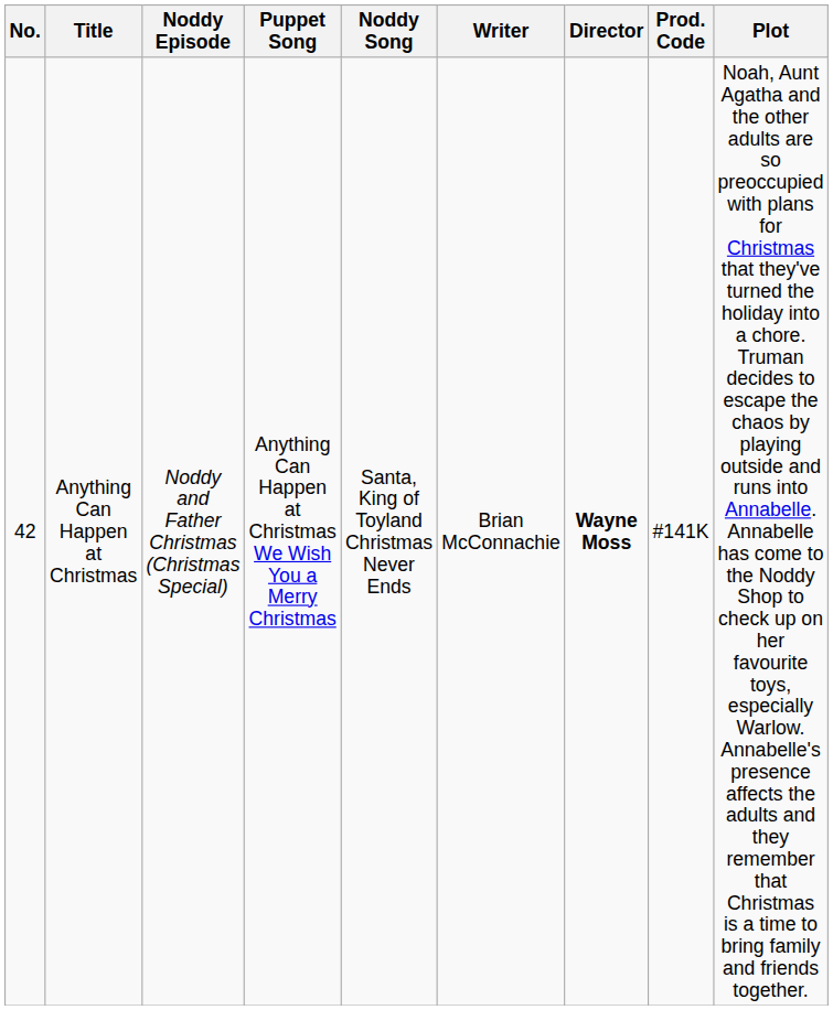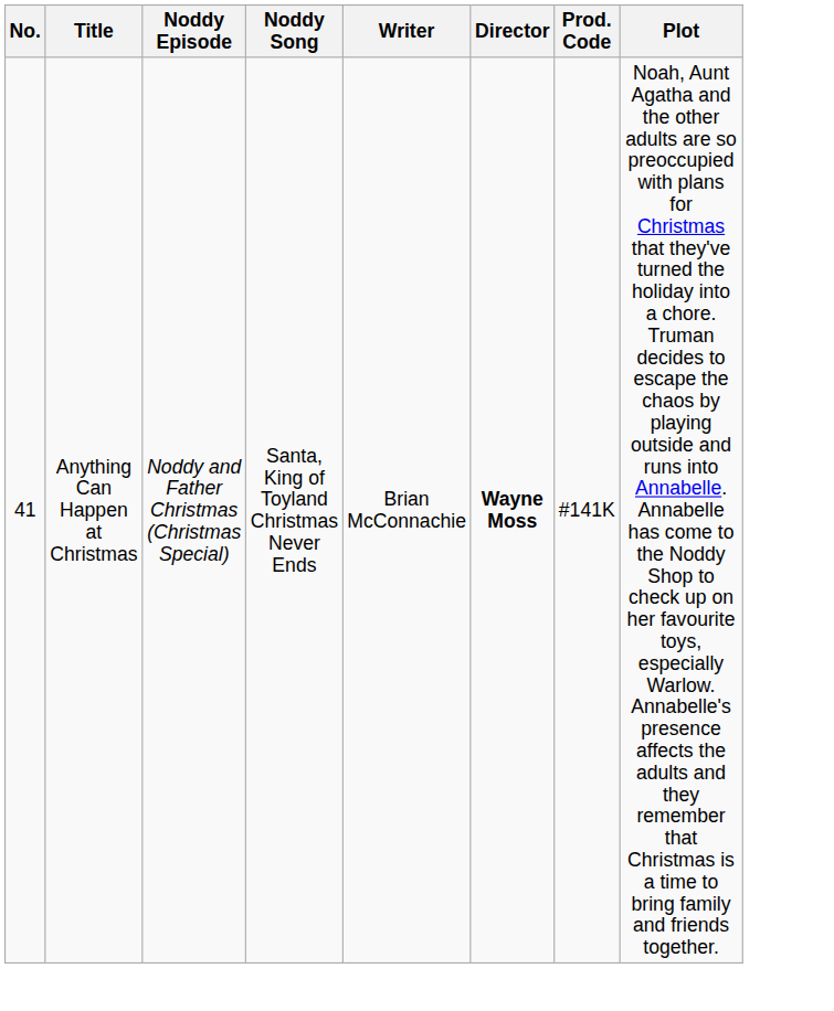 <table class="wikitable" style="text-align:center;">
 <tr>
 <th>No.</th>
 <th>Title</th>
 <th>Noddy Episode</th>
-<th>Puppet Song</th>
 <th>Noddy Song</th>
 <th>Writer</th>
 <th>Director</th>
 <th>Prod. Code</th>
 <th>Plot</th>
 </tr>
 <tr>
-<td>42</td>
+<td>41</td>
 <td>Anything Can Happen at Christmas</td>
 <td><em>Noddy and Father Christmas (Christmas Special)</em></td>
-<td>Anything Can Happen at Christmas<br><a href='#'>We Wish You a Merry Christmas</a></td>
 <td>Santa, King of Toyland<br>Christmas Never Ends</td>
 <td>Brian McConnachie</td>
 <td><strong>Wayne Moss</strong></td>
 <td>#141K</td>
 <td>Noah, Aunt Agatha and the other adults are so preoccupied with plans for <a href='#'>Christmas</a> that they've turned the holiday into a chore. Truman decides to escape the chaos by playing outside and runs into <a href='#'>Annabelle</a>. Annabelle has come to the Noddy Shop to check up on her favourite toys, especially Warlow. Annabelle's presence affects the adults and they remember that Christmas is a time to bring family and friends together.</td>
 </tr>
 </table>
